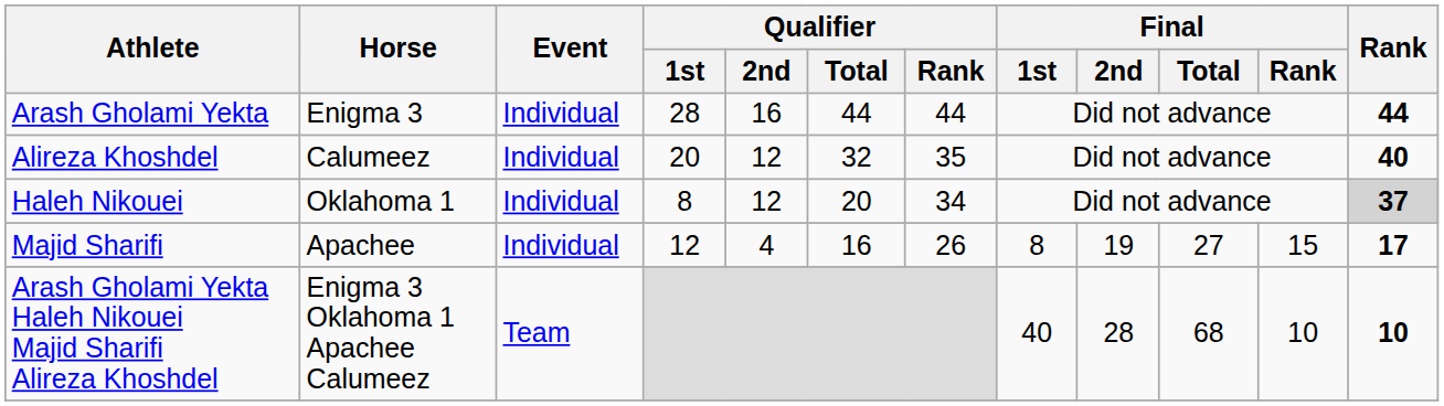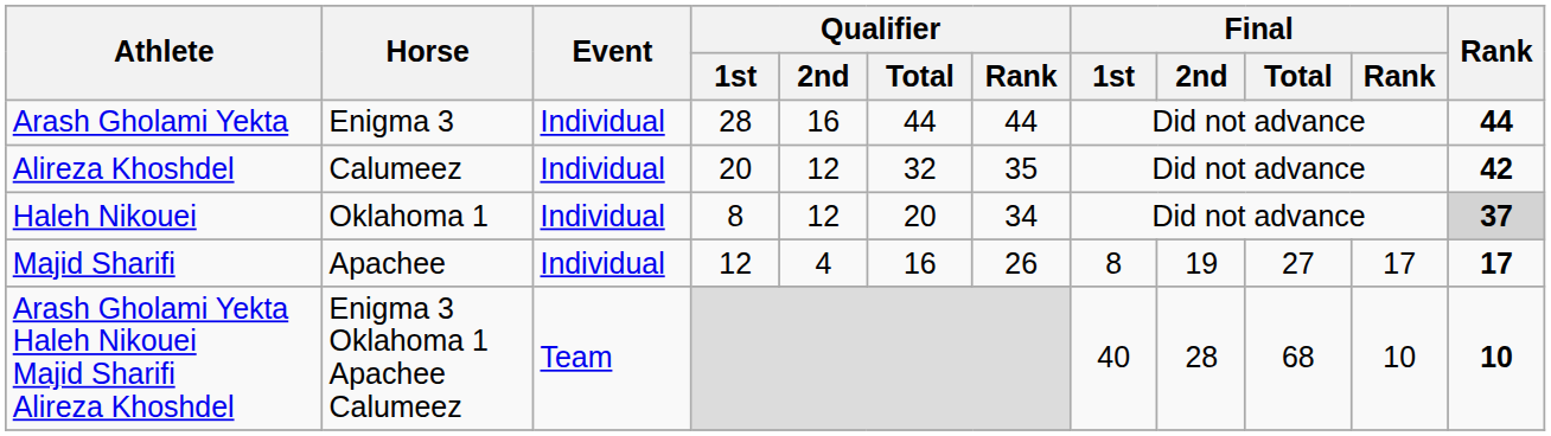 <table class="wikitable" width="85%" style="text-align:center; font-size:90%">
 <tr>
 <th rowspan="2" width="18%">Athlete</th>
 <th rowspan="2" width="12%">Horse</th>
 <th rowspan="2" width="9%">Event</th>
 <th colspan="4" width="21%">Qualifier</th>
 <th colspan="4" width="21%">Final</th>
 <th rowspan="2" width="5%">Rank</th>
 </tr>
 <tr>
 <th width="5%">1st</th>
 <th width="5%">2nd</th>
 <th width="6%">Total</th>
 <th>Rank</th>
 <th width="5%">1st</th>
 <th width="5%">2nd</th>
 <th width="6%">Total</th>
 <th>Rank</th>
 </tr>
 <tr>
 <td align="left"><a href='#'>Arash Gholami Yekta</a></td>
 <td align="left">Enigma 3</td>
 <td align="left"><a href='#'>Individual</a></td>
 <td>28</td>
 <td>16</td>
 <td>44</td>
 <td>44</td>
 <td colspan=4 align=center>Did not advance</td>
 <td><strong>44</strong></td>
 </tr>
 <tr>
 <td align="left"><a href='#'>Alireza Khoshdel</a></td>
 <td align="left">Calumeez</td>
 <td align="left"><a href='#'>Individual</a></td>
 <td>20</td>
 <td>12</td>
 <td>32</td>
 <td>35</td>
 <td colspan=4 align=center>Did not advance</td>
-<td><strong>40</strong></td>
+<td><strong>42</strong></td>
 </tr>
 <tr>
 <td align="left"><a href='#'>Haleh Nikouei</a></td>
 <td align="left">Oklahoma 1</td>
 <td align="left"><a href='#'>Individual</a></td>
 <td>8</td>
 <td>12</td>
 <td>20</td>
 <td>34</td>
 <td colspan=4 align=center>Did not advance</td>
 <td style="background: lightgrey;"><strong>37</strong></td>
 </tr>
 <tr>
 <td align="left"><a href='#'>Majid Sharifi</a></td>
 <td align="left">Apachee</td>
 <td align="left"><a href='#'>Individual</a></td>
 <td>12</td>
 <td>4</td>
 <td>16</td>
 <td>26 <strong></strong></td>
 <td>8</td>
 <td>19</td>
 <td>27</td>
-<td>15</td>
+<td>17</td>
 <td><strong>17</strong></td>
 </tr>
 <tr>
 <td align="left"><a href='#'>Arash Gholami Yekta</a><br><a href='#'>Haleh Nikouei</a><br><a href='#'>Majid Sharifi</a><br><a href='#'>Alireza Khoshdel</a></td>
 <td align="left">Enigma 3<br>Oklahoma 1<br>Apachee<br>Calumeez</td>
 <td align="left"><a href='#'>Team</a></td>
 <td colspan=4 bgcolor=#DCDCDC></td>
 <td>40</td>
 <td>28</td>
 <td>68</td>
 <td>10</td>
 <td><strong>10</strong></td>
 </tr>
 </table>
